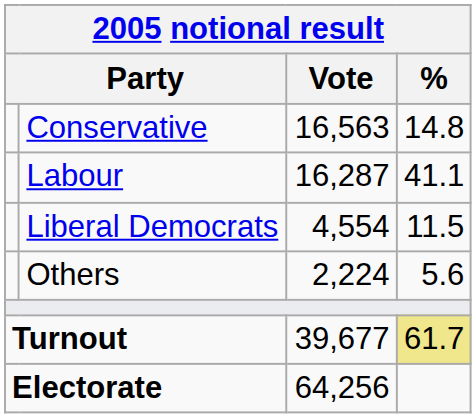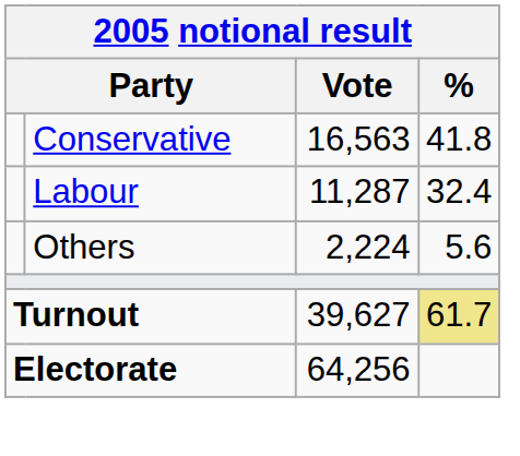 <table class="wikitable">
 <tr>
 <th colspan="4"><a href='#'>2005</a> <a href='#'>notional result</a></th>
 </tr>
 <tr>
 <th bgcolor="#DDDDFF" width="130px" colspan="2">Party</th>
 <th bgcolor="#DDDDFF" width="50px">Vote</th>
 <th bgcolor="#DDDDFF" width="30px">%</th>
 </tr>
 <tr>
 <td></td>
 <td><a href='#'>Conservative</a></td>
 <td align=right>16,563</td>
-<td align=right>14.8</td>
+<td align=right>41.8</td>
 </tr>
 <tr>
 <td></td>
 <td><a href='#'>Labour</a></td>
-<td align=right>16,287</td>
-<td align=right>41.1</td>
-</tr>
-<tr>
-<td></td>
-<td><a href='#'>Liberal Democrats</a></td>
-<td align=right>4,554</td>
-<td align=right>11.5</td>
+<td align=right>11,287</td>
+<td align=right>32.4</td>
 </tr>
 <tr>
 <td></td>
 <td>Others</td>
 <td align=right>2,224</td>
 <td align=right>5.6</td>
 </tr>
 <tr>
 <td colspan="4" bgcolor="#EAECF0"></td>
 </tr>
 <tr>
 <td colspan="2"><strong>Turnout</strong></td>
-<td align=right>39,677</td>
+<td align=right>39,627</td>
 <td align=right style="background: khaki;">61.7</td>
 </tr>
 <tr>
 <td colspan="2"><strong>Electorate</strong></td>
 <td align=right>64,256</td>
 </tr>
 </table>
